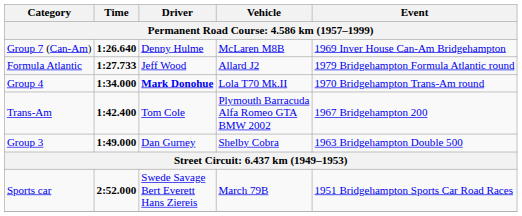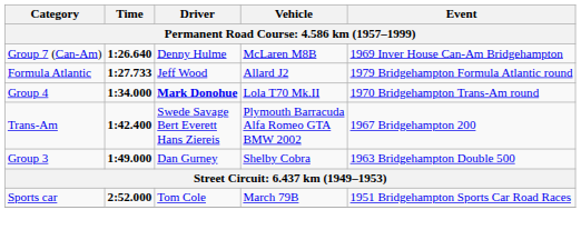 <table class="wikitable">
 <tr>
 <th>Category</th>
 <th>Time</th>
 <th>Driver</th>
 <th>Vehicle</th>
 <th>Event</th>
 </tr>
 <tr>
 <th colspan=5>Permanent Road Course: 4.586 km (1957–1999)</th>
 </tr>
 <tr>
 <td><a href='#'>Group 7</a> (<a href='#'>Can-Am</a>)</td>
 <td><strong>1:26.640</strong></td>
 <td><a href='#'>Denny Hulme</a></td>
 <td><a href='#'>McLaren M8B</a></td>
 <td><a href='#'>1969 Inver House Can-Am Bridgehampton</a></td>
 </tr>
 <tr>
 <td><a href='#'>Formula Atlantic</a></td>
 <td><strong>1:27.733</strong></td>
 <td><a href='#'>Jeff Wood</a></td>
 <td><a href='#'>Allard J2</a></td>
 <td><a href='#'>1979 Bridgehampton Formula Atlantic round</a></td>
 </tr>
 <tr>
 <td><a href='#'>Group 4</a></td>
 <td><strong>1:34.000</strong></td>
 <td><strong><a href='#'>Mark Donohue</a></strong></td>
 <td><a href='#'>Lola T70 Mk.II</a></td>
 <td><a href='#'>1970 Bridgehampton Trans-Am round</a></td>
 </tr>
 <tr>
 <td><a href='#'>Trans-Am</a></td>
 <td><strong>1:42.400</strong></td>
-<td><a href='#'>Tom Cole</a></td>
+<td><a href='#'>Swede Savage</a><br><a href='#'>Bert Everett</a><br><a href='#'>Hans Ziereis</a></td>
 <td><a href='#'>Plymouth Barracuda</a><br><a href='#'>Alfa Romeo GTA</a><br><a href='#'>BMW 2002</a></td>
 <td><a href='#'>1967 Bridgehampton 200</a></td>
 </tr>
 <tr>
 <td><a href='#'>Group 3</a></td>
 <td><strong>1:49.000</strong></td>
 <td><a href='#'>Dan Gurney</a></td>
 <td><a href='#'>Shelby Cobra</a></td>
 <td><a href='#'>1963 Bridgehampton Double 500</a></td>
 </tr>
 <tr>
 <th colspan=5>Street Circuit: 6.437 km (1949–1953)</th>
 </tr>
 <tr>
 <td><a href='#'>Sports car</a></td>
 <td><strong>2:52.000</strong></td>
-<td><a href='#'>Swede Savage</a><br><a href='#'>Bert Everett</a><br><a href='#'>Hans Ziereis</a></td>
+<td><a href='#'>Tom Cole</a></td>
 <td><a href='#'>March 79B</a></td>
 <td><a href='#'>1951 Bridgehampton Sports Car Road Races</a></td>
 </tr>
 <tr>
 </tr>
 </table>
